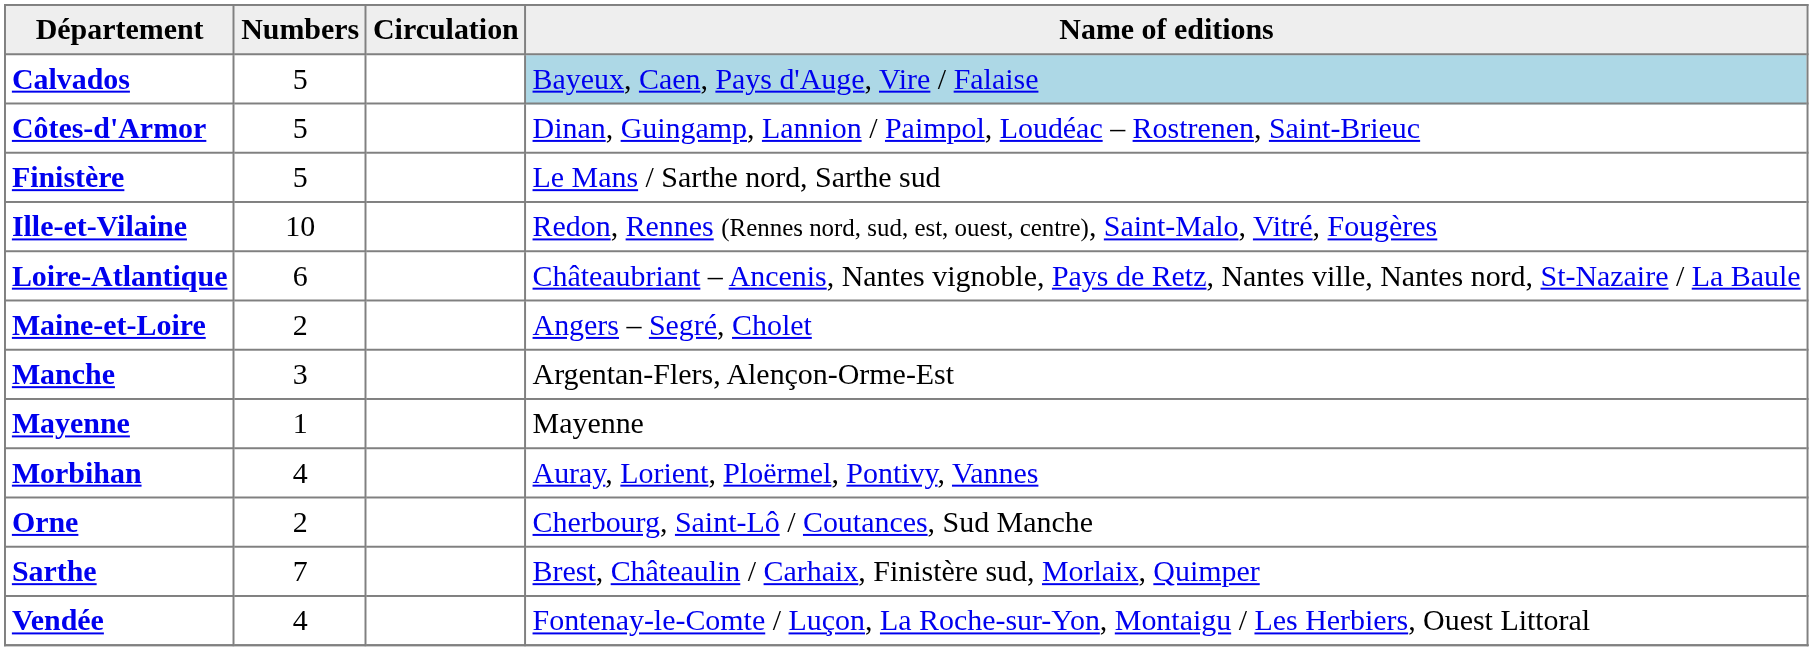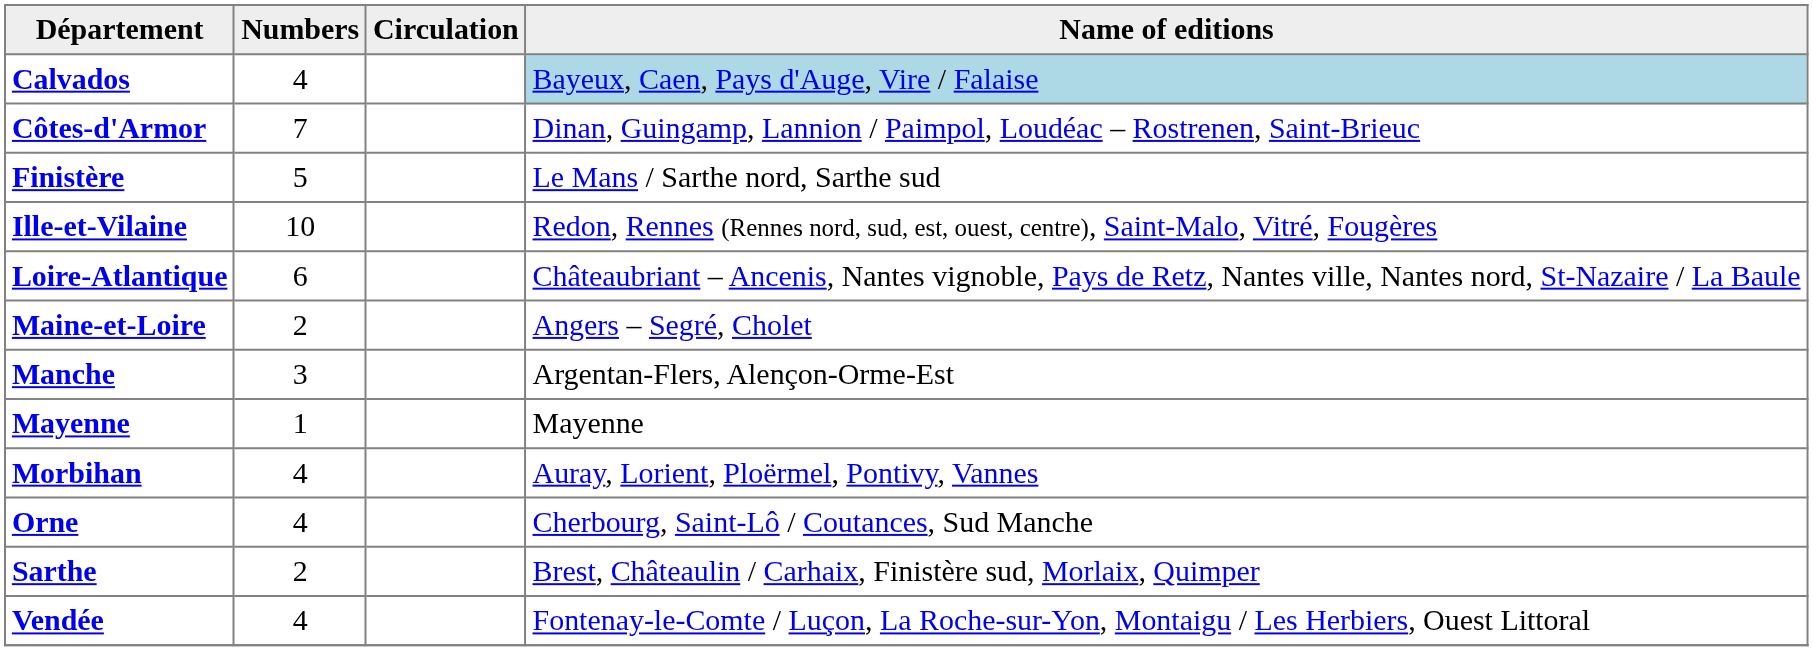 <table align="left" cellpadding="3" cellspacing="0" border="1" style="font-size: 95%; text-align: left; border: gray solid 1px; border-collapse: collapse;">
 <tr>
 <th bgcolor="#EEEEEE" align="center">Département</th>
 <th bgcolor="#EEEEEE" align="center">Numbers</th>
 <th bgcolor="#EEEEEE" align="center">Circulation</th>
 <th bgcolor="#EEEEEE" align="center">Name of editions</th>
 </tr>
 <tr>
 <th scope="row"><a href='#'>Calvados</a></th>
-<td align="center">5</td>
+<td align="center">4</td>
 <td align="right"></td>
 <td style="background: lightblue;"><a href='#'>Bayeux</a>, <a href='#'>Caen</a>, <a href='#'>Pays d'Auge</a>, <a href='#'>Vire</a> / <a href='#'>Falaise</a></td>
 </tr>
 <tr>
 <th scope="row"><a href='#'>Côtes-d'Armor</a></th>
-<td align="center">5</td>
+<td align="center">7</td>
 <td align="right"></td>
 <td><a href='#'>Dinan</a>, <a href='#'>Guingamp</a>, <a href='#'>Lannion</a> / <a href='#'>Paimpol</a>, <a href='#'>Loudéac</a> – <a href='#'>Rostrenen</a>, <a href='#'>Saint-Brieuc</a></td>
 </tr>
 <tr>
 <th scope="row"><a href='#'>Finistère</a></th>
 <td align="center">5</td>
 <td align="right"></td>
 <td><a href='#'>Le Mans</a> / Sarthe nord, Sarthe sud</td>
 </tr>
 <tr>
 <th scope="row"><a href='#'>Ille-et-Vilaine</a></th>
 <td align="center">10</td>
 <td align="right"></td>
 <td><a href='#'>Redon</a>, <a href='#'>Rennes</a> <small>(Rennes nord, sud, est, ouest, centre)</small>, <a href='#'>Saint-Malo</a>, <a href='#'>Vitré</a>, <a href='#'>Fougères</a></td>
 </tr>
 <tr>
 <th scope="row"><a href='#'>Loire-Atlantique</a></th>
 <td align="center">6</td>
 <td align="right"></td>
 <td><a href='#'>Châteaubriant</a> – <a href='#'>Ancenis</a>, Nantes vignoble, <a href='#'>Pays de Retz</a>, Nantes ville, Nantes nord, <a href='#'>St-Nazaire</a> / <a href='#'>La Baule</a></td>
 </tr>
 <tr>
 <th scope="row"><a href='#'>Maine-et-Loire</a></th>
 <td align="center">2</td>
 <td align="right"></td>
 <td><a href='#'>Angers</a> – <a href='#'>Segré</a>, <a href='#'>Cholet</a></td>
 </tr>
 <tr>
 <th scope="row"><a href='#'>Manche</a></th>
 <td align="center">3</td>
 <td align="right"></td>
 <td>Argentan-Flers, Alençon-Orme-Est</td>
 </tr>
 <tr>
 <th scope="row"><a href='#'>Mayenne</a></th>
 <td align="center">1</td>
 <td align="right"></td>
 <td>Mayenne</td>
 </tr>
 <tr>
 <th scope="row"><a href='#'>Morbihan</a></th>
 <td align="center">4</td>
 <td align="right"></td>
 <td><a href='#'>Auray</a>, <a href='#'>Lorient</a>, <a href='#'>Ploërmel</a>, <a href='#'>Pontivy</a>, <a href='#'>Vannes</a></td>
 </tr>
 <tr>
 <th scope="row"><a href='#'>Orne</a></th>
-<td align="center">2</td>
+<td align="center">4</td>
 <td align="right"></td>
 <td><a href='#'>Cherbourg</a>, <a href='#'>Saint-Lô</a> / <a href='#'>Coutances</a>, Sud Manche</td>
 </tr>
 <tr>
 <th scope="row"><a href='#'>Sarthe</a></th>
-<td align="center">7</td>
+<td align="center">2</td>
 <td align="right"></td>
 <td><a href='#'>Brest</a>, <a href='#'>Châteaulin</a> / <a href='#'>Carhaix</a>, Finistère sud, <a href='#'>Morlaix</a>, <a href='#'>Quimper</a></td>
 </tr>
 <tr>
 <th scope="row"><a href='#'>Vendée</a></th>
 <td align="center">4</td>
 <td align="right"></td>
 <td><a href='#'>Fontenay-le-Comte</a> / <a href='#'>Luçon</a>, <a href='#'>La Roche-sur-Yon</a>, <a href='#'>Montaigu</a> / <a href='#'>Les Herbiers</a>, Ouest Littoral</td>
 </tr>
 <tr>
 </tr>
 </table>
